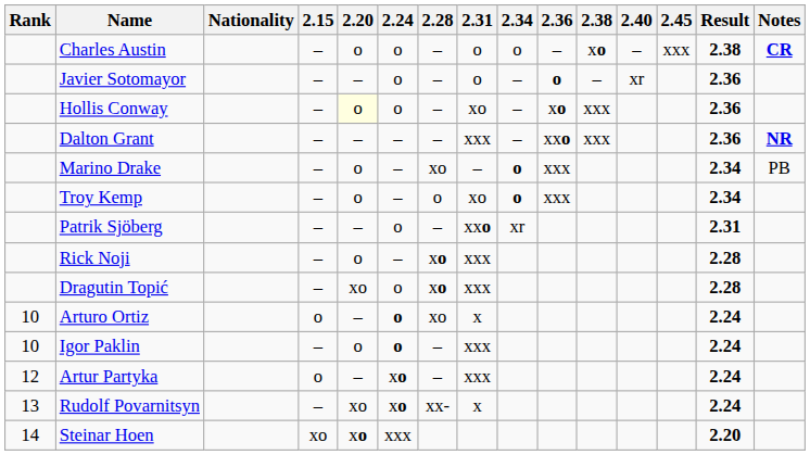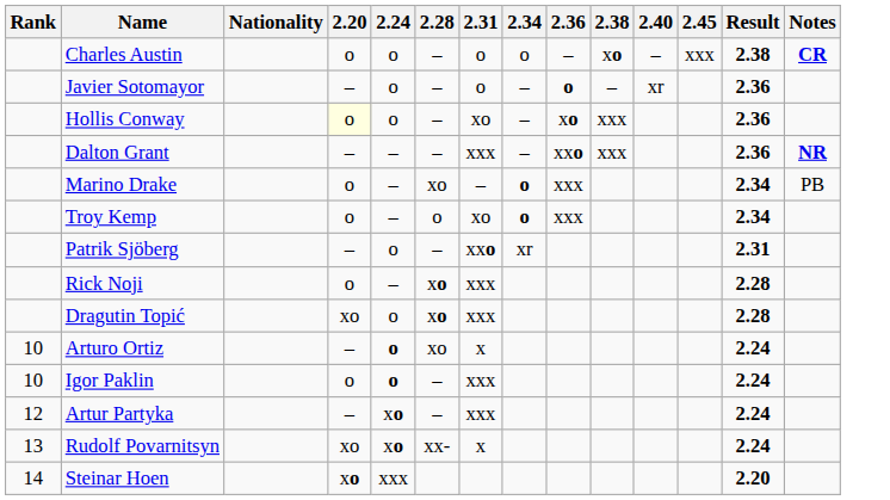 <table class="wikitable sortable" style="text-align:center;font-size:95%">
 <tr>
 <th>Rank</th>
 <th>Name</th>
 <th>Nationality</th>
-<th>2.15</th>
 <th>2.20</th>
 <th>2.24</th>
 <th>2.28</th>
 <th>2.31</th>
 <th>2.34</th>
 <th>2.36</th>
 <th>2.38</th>
 <th>2.40</th>
 <th>2.45</th>
 <th>Result</th>
 <th>Notes</th>
 </tr>
 <tr>
 <td></td>
 <td align=left><a href='#'>Charles Austin</a></td>
 <td align=left></td>
-<td>–</td>
 <td>o</td>
 <td>o</td>
 <td>–</td>
 <td>o</td>
 <td>o</td>
 <td>–</td>
 <td>x<strong>o</strong></td>
 <td>–</td>
 <td>xxx</td>
 <td><strong>2.38</strong></td>
 <td><strong><a href='#'>CR</a></strong></td>
 </tr>
 <tr>
 <td></td>
 <td align=left><a href='#'>Javier Sotomayor</a></td>
 <td align=left></td>
 <td>–</td>
-<td>–</td>
 <td>o</td>
 <td>–</td>
 <td>o</td>
 <td>–</td>
 <td><strong>o</strong></td>
 <td>–</td>
 <td>xr</td>
 <td></td>
 <td><strong>2.36</strong></td>
 <td></td>
 </tr>
 <tr>
 <td></td>
 <td align=left><a href='#'>Hollis Conway</a></td>
 <td align=left></td>
-<td>–</td>
 <td style="background: lightyellow;">o</td>
 <td>o</td>
 <td>–</td>
 <td>xo</td>
 <td>–</td>
 <td>x<strong>o</strong></td>
 <td>xxx</td>
 <td></td>
 <td></td>
 <td><strong>2.36</strong></td>
 <td></td>
 </tr>
 <tr>
 <td></td>
 <td align=left><a href='#'>Dalton Grant</a></td>
 <td align=left></td>
 <td>–</td>
 <td>–</td>
 <td>–</td>
-<td>–</td>
 <td>xxx</td>
 <td>–</td>
 <td>xx<strong>o</strong></td>
 <td>xxx</td>
 <td></td>
 <td></td>
 <td><strong>2.36</strong></td>
 <td><strong><a href='#'>NR</a></strong></td>
 </tr>
 <tr>
 <td></td>
 <td align=left><a href='#'>Marino Drake</a></td>
 <td align=left></td>
-<td>–</td>
 <td>o</td>
 <td>–</td>
 <td>xo</td>
 <td>–</td>
 <td><strong>o</strong></td>
 <td>xxx</td>
 <td></td>
 <td></td>
 <td></td>
 <td><strong>2.34</strong></td>
 <td>PB</td>
 </tr>
 <tr>
 <td></td>
 <td align=left><a href='#'>Troy Kemp</a></td>
 <td align=left></td>
-<td>–</td>
 <td>o</td>
 <td>–</td>
 <td>o</td>
 <td>xo</td>
 <td><strong>o</strong></td>
 <td>xxx</td>
 <td></td>
 <td></td>
 <td></td>
 <td><strong>2.34</strong></td>
 <td></td>
 </tr>
 <tr>
 <td></td>
 <td align=left><a href='#'>Patrik Sjöberg</a></td>
 <td align=left></td>
 <td>–</td>
-<td>–</td>
 <td>o</td>
 <td>–</td>
 <td>xx<strong>o</strong></td>
 <td>xr</td>
 <td></td>
 <td></td>
 <td></td>
 <td></td>
 <td><strong>2.31</strong></td>
 <td></td>
 </tr>
 <tr>
 <td></td>
 <td align=left><a href='#'>Rick Noji</a></td>
 <td align=left></td>
-<td>–</td>
 <td>o</td>
 <td>–</td>
 <td>x<strong>o</strong></td>
 <td>xxx</td>
 <td></td>
 <td></td>
 <td></td>
 <td></td>
 <td></td>
 <td><strong>2.28</strong></td>
 <td></td>
 </tr>
 <tr>
 <td></td>
 <td align=left><a href='#'>Dragutin Topić</a></td>
 <td align=left></td>
-<td>–</td>
 <td>xo</td>
 <td>o</td>
 <td>x<strong>o</strong></td>
 <td>xxx</td>
 <td></td>
 <td></td>
 <td></td>
 <td></td>
 <td></td>
 <td><strong>2.28</strong></td>
 <td></td>
 </tr>
 <tr>
 <td>10</td>
 <td align=left><a href='#'>Arturo Ortiz</a></td>
 <td align=left></td>
-<td>o</td>
 <td>–</td>
 <td><strong>o</strong></td>
 <td>xo</td>
 <td>x</td>
 <td></td>
 <td></td>
 <td></td>
 <td></td>
 <td></td>
 <td><strong>2.24</strong></td>
 <td></td>
 </tr>
 <tr>
 <td>10</td>
 <td align=left><a href='#'>Igor Paklin</a></td>
 <td align=left></td>
-<td>–</td>
 <td>o</td>
 <td><strong>o</strong></td>
 <td>–</td>
 <td>xxx</td>
 <td></td>
 <td></td>
 <td></td>
 <td></td>
 <td></td>
 <td><strong>2.24</strong></td>
 <td></td>
 </tr>
 <tr>
 <td>12</td>
 <td align=left><a href='#'>Artur Partyka</a></td>
 <td align=left></td>
-<td>o</td>
 <td>–</td>
 <td>x<strong>o</strong></td>
 <td>–</td>
 <td>xxx</td>
 <td></td>
 <td></td>
 <td></td>
 <td></td>
 <td></td>
 <td><strong>2.24</strong></td>
 <td></td>
 </tr>
 <tr>
 <td>13</td>
 <td align=left><a href='#'>Rudolf Povarnitsyn</a></td>
 <td align=left></td>
-<td>–</td>
 <td>xo</td>
 <td>x<strong>o</strong></td>
 <td>xx-</td>
 <td>x</td>
 <td></td>
 <td></td>
 <td></td>
 <td></td>
 <td></td>
 <td><strong>2.24</strong></td>
 <td></td>
 </tr>
 <tr>
 <td>14</td>
 <td align=left><a href='#'>Steinar Hoen</a></td>
 <td align=left></td>
-<td>xo</td>
 <td>x<strong>o</strong></td>
 <td>xxx</td>
 <td></td>
 <td></td>
 <td></td>
 <td></td>
 <td></td>
 <td></td>
 <td></td>
 <td><strong>2.20</strong></td>
 <td></td>
 </tr>
 </table>
